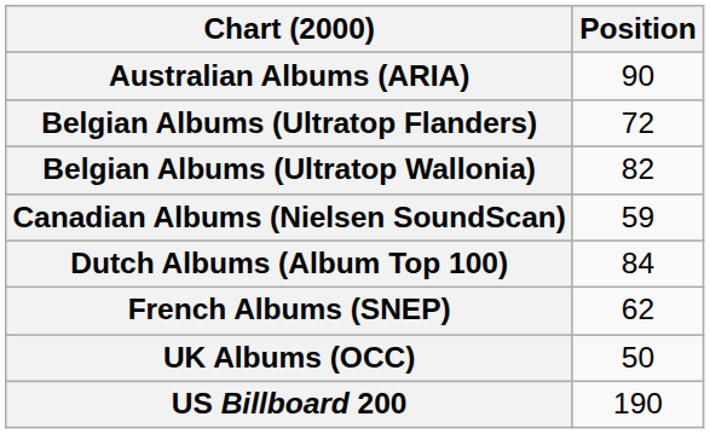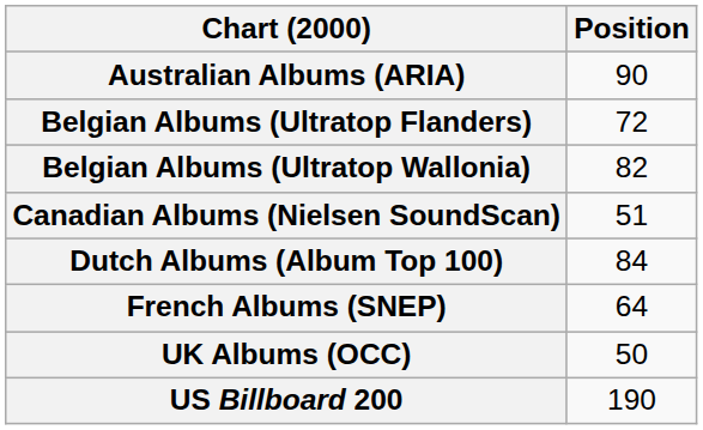 <table class="wikitable sortable plainrowheaders">
 <tr>
 <th>Chart (2000)</th>
 <th>Position</th>
 </tr>
 <tr>
 <th scope="row">Australian Albums (ARIA)</th>
 <td align="center">90</td>
 </tr>
 <tr>
 <th scope="row">Belgian Albums (Ultratop Flanders)</th>
 <td align="center">72</td>
 </tr>
 <tr>
 <th scope="row">Belgian Albums (Ultratop Wallonia)</th>
 <td align="center">82</td>
 </tr>
 <tr>
 <th scope="row">Canadian Albums (Nielsen SoundScan)</th>
-<td align=center>59</td>
+<td align=center>51</td>
 </tr>
 <tr>
 <th scope="row">Dutch Albums (Album Top 100)</th>
 <td align="center">84</td>
 </tr>
 <tr>
 <th scope="row">French Albums (SNEP)</th>
-<td align="center">62</td>
+<td align="center">64</td>
 </tr>
 <tr>
 <th scope="row">UK Albums (OCC)</th>
 <td align="center">50</td>
 </tr>
 <tr>
 <th scope="row">US <em>Billboard</em> 200</th>
 <td align="center">190</td>
 </tr>
 </table>
